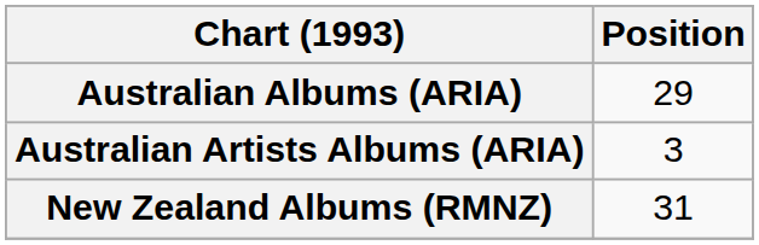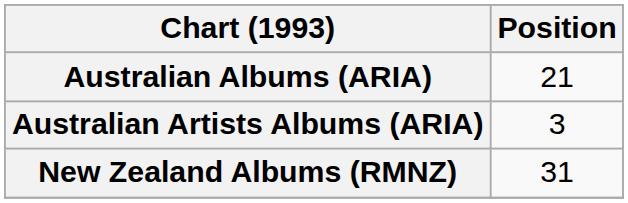 <table class="wikitable sortable plainrowheaders" style="text-align:center">
 <tr>
 <th scope="col">Chart (1993)</th>
 <th scope="col">Position</th>
 </tr>
 <tr>
 <th scope="row">Australian Albums (ARIA)</th>
-<td>29</td>
+<td>21</td>
 </tr>
 <tr>
 <th scope="row">Australian Artists Albums (ARIA)</th>
 <td>3</td>
 </tr>
 <tr>
 <th scope="row">New Zealand Albums (RMNZ)</th>
 <td>31</td>
 </tr>
 <tr>
 </tr>
 </table>
